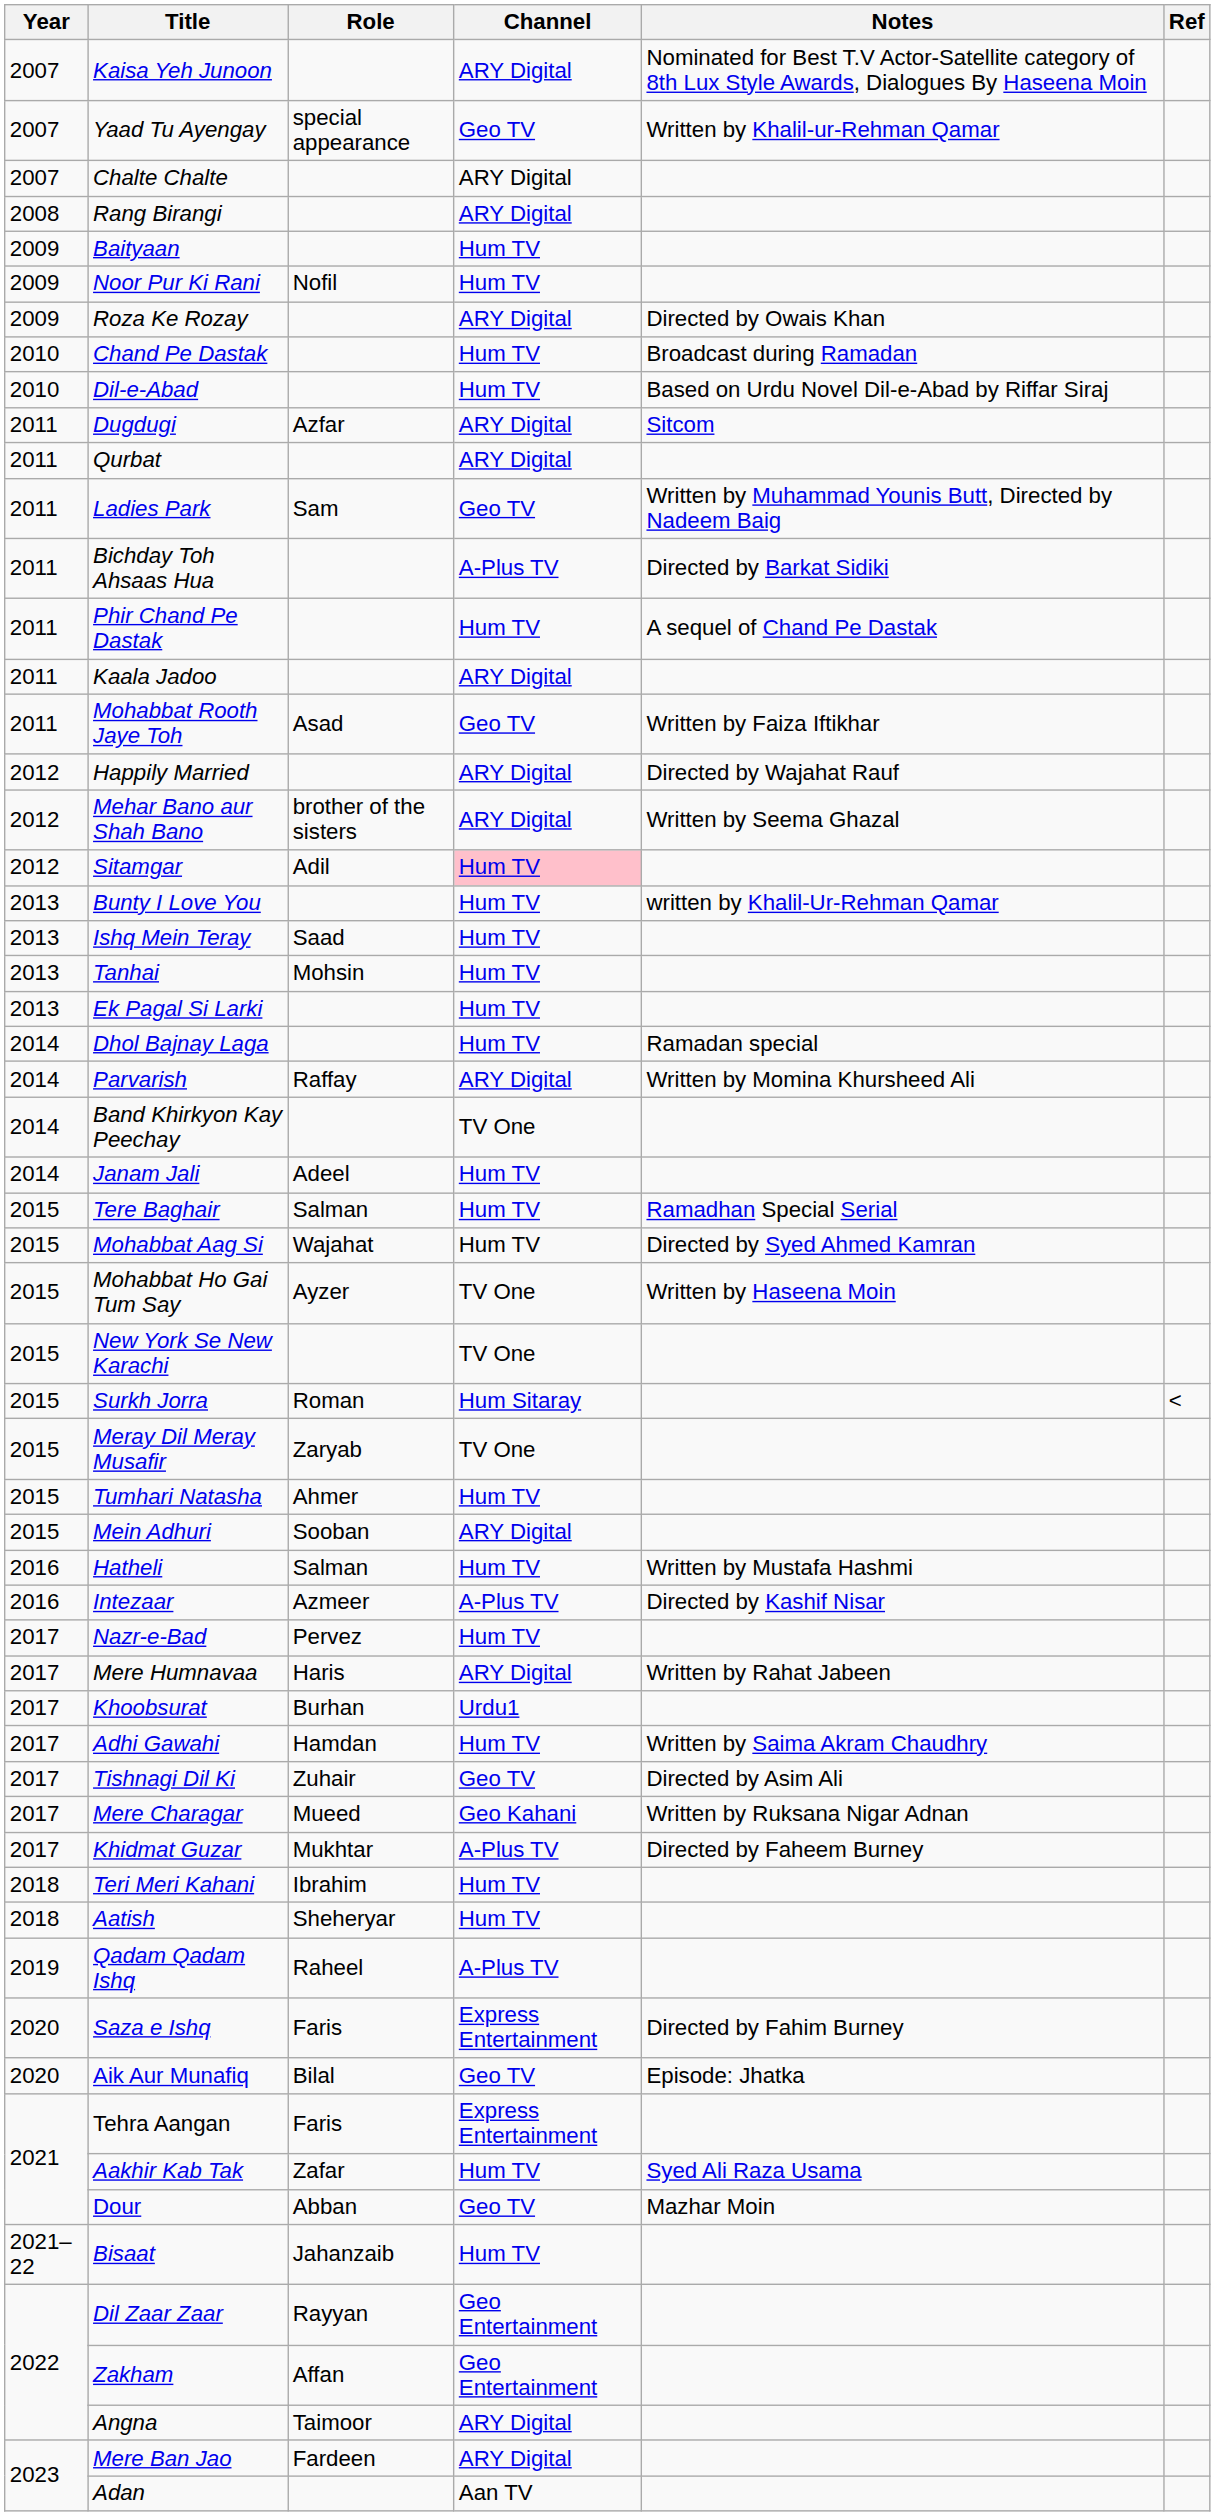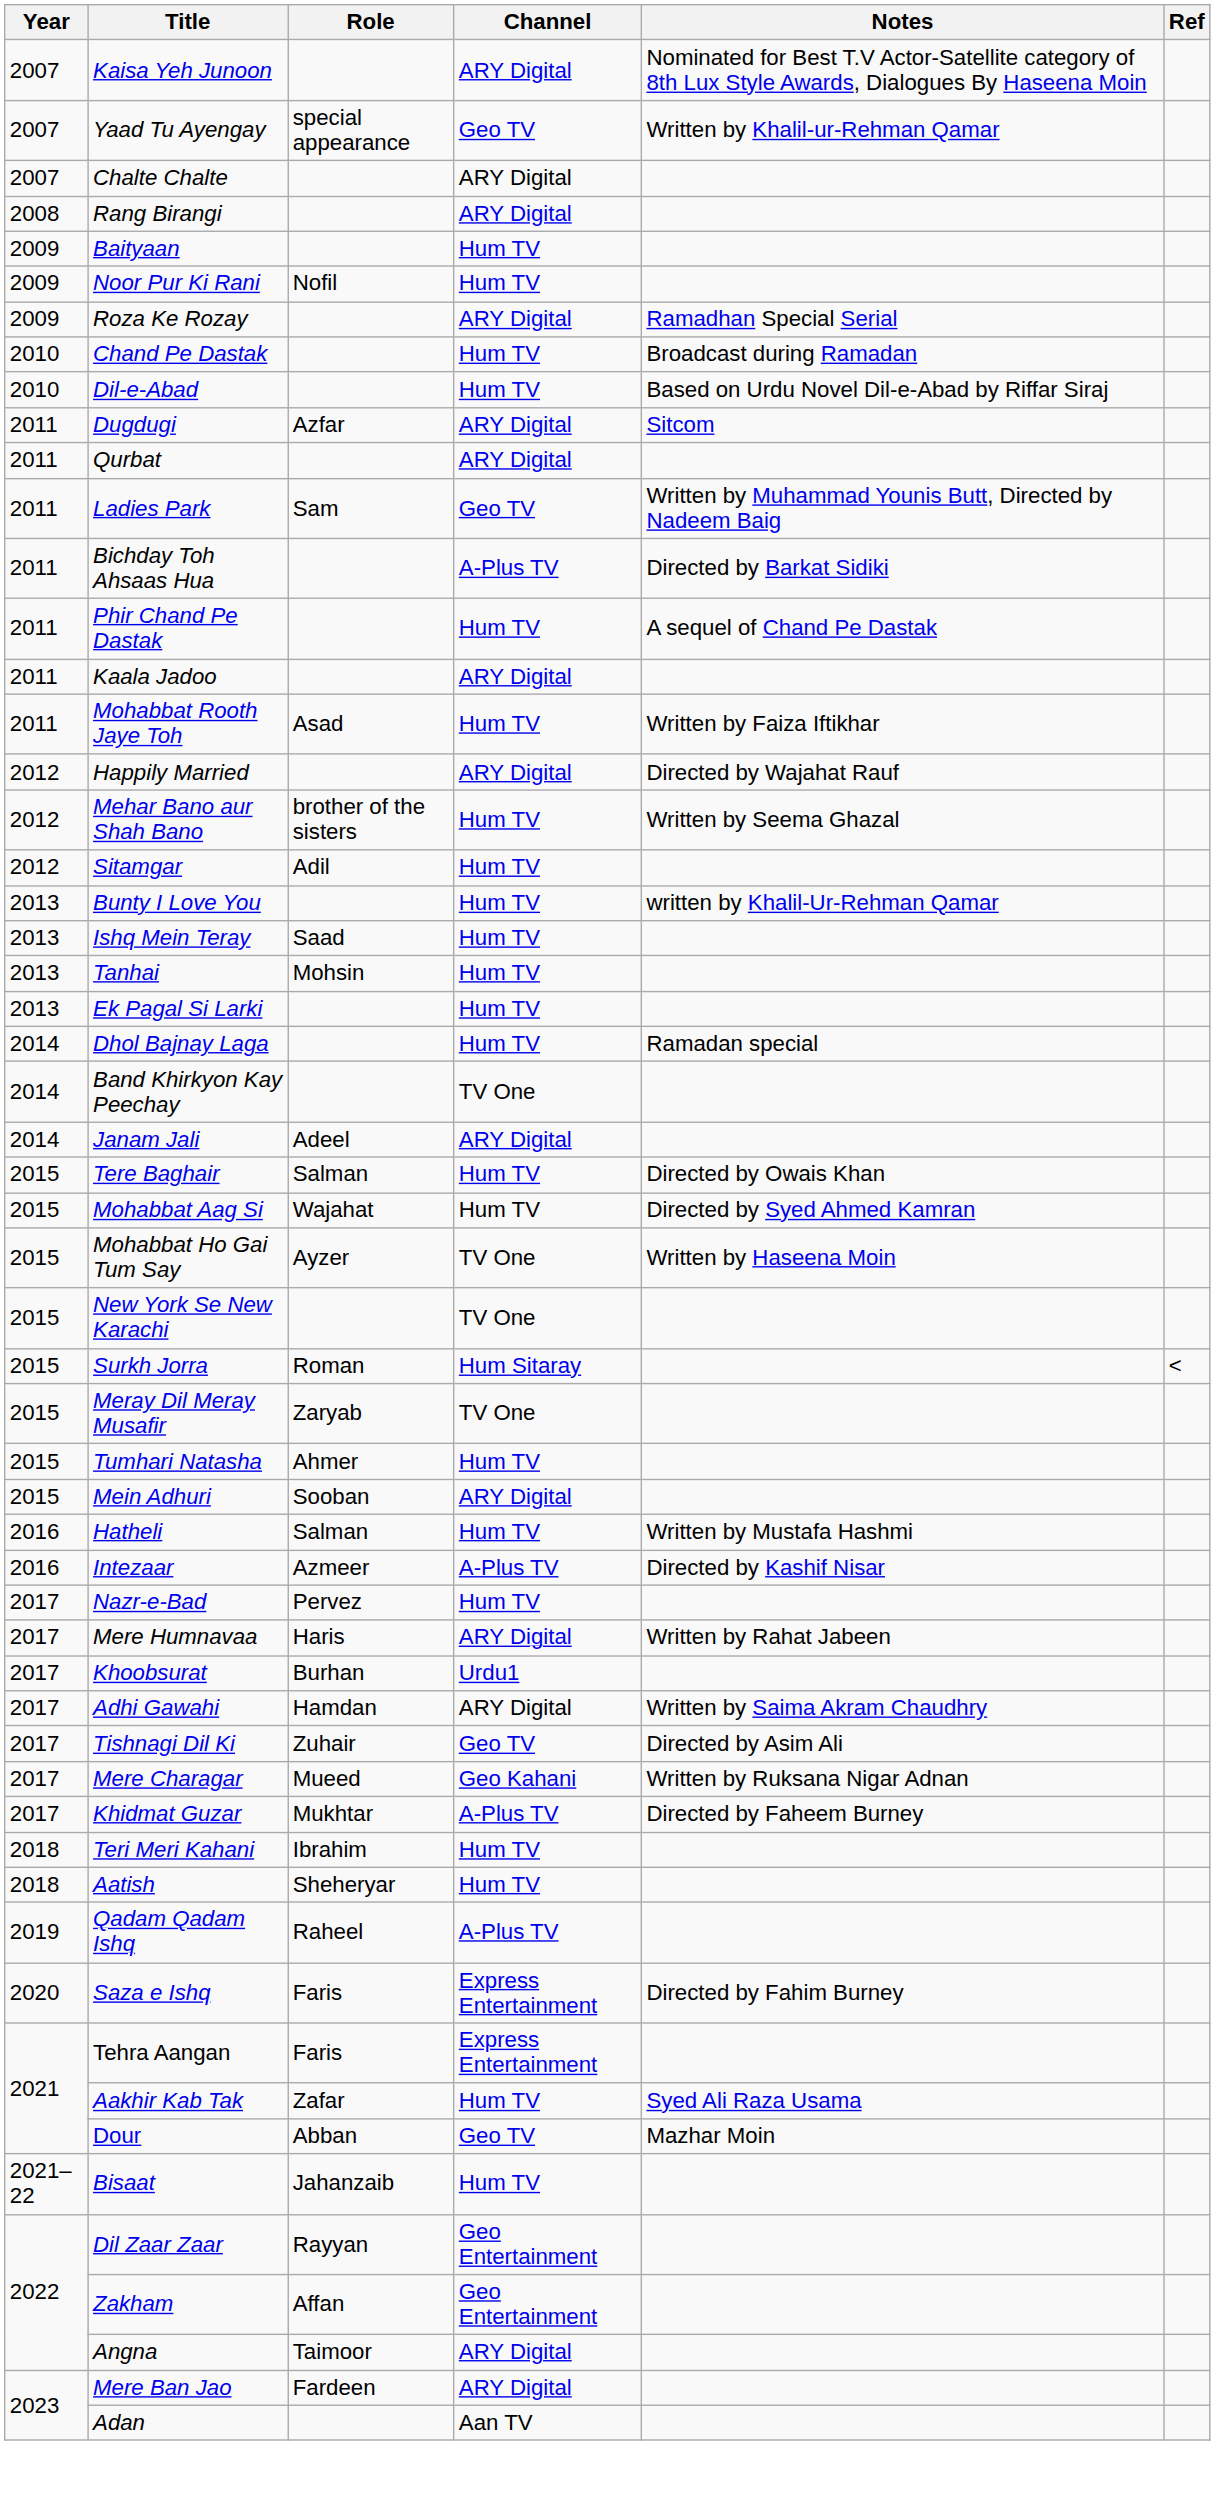 <table class="wikitable">
 <tr>
 <th>Year</th>
 <th>Title</th>
 <th>Role</th>
 <th>Channel</th>
 <th>Notes</th>
 <th>Ref</th>
 </tr>
 <tr>
 <td>2007</td>
 <td><em><a href='#'>Kaisa Yeh Junoon</a></em></td>
 <td></td>
 <td><a href='#'>ARY Digital</a></td>
 <td>Nominated for Best T.V Actor-Satellite category of <a href='#'>8th Lux Style Awards</a>, Dialogues By <a href='#'>Haseena Moin</a></td>
 <td></td>
 </tr>
 <tr>
 <td>2007</td>
 <td><em>Yaad Tu Ayengay</em></td>
 <td>special appearance</td>
 <td><a href='#'>Geo TV</a></td>
 <td>Written by <a href='#'>Khalil-ur-Rehman Qamar</a></td>
 <td></td>
 </tr>
 <tr>
 <td>2007</td>
 <td><em>Chalte Chalte</em></td>
 <td></td>
 <td>ARY Digital</td>
 <td></td>
 <td></td>
 </tr>
 <tr>
 <td>2008</td>
 <td><em>Rang Birangi</em></td>
 <td></td>
 <td><a href='#'>ARY Digital</a></td>
 <td></td>
 <td></td>
 </tr>
 <tr>
 <td>2009</td>
 <td><em><a href='#'>Baityaan</a></em></td>
 <td></td>
 <td><a href='#'>Hum TV</a></td>
 <td></td>
 <td></td>
 </tr>
 <tr>
 <td>2009</td>
 <td><em><a href='#'>Noor Pur Ki Rani</a></em></td>
 <td>Nofil</td>
 <td><a href='#'>Hum TV</a></td>
 <td></td>
 <td></td>
 </tr>
 <tr>
 <td>2009</td>
 <td><em>Roza Ke Rozay</em></td>
 <td></td>
 <td><a href='#'>ARY Digital</a></td>
-<td>Directed by Owais Khan</td>
+<td><a href='#'>Ramadhan</a> Special <a href='#'>Serial</a></td>
 <td></td>
 </tr>
 <tr>
 <td>2010</td>
 <td><em><a href='#'>Chand Pe Dastak</a></em></td>
 <td></td>
 <td><a href='#'>Hum TV</a></td>
 <td>Broadcast during <a href='#'>Ramadan</a></td>
 <td></td>
 </tr>
 <tr>
 <td>2010</td>
 <td><em><a href='#'>Dil-e-Abad</a></em></td>
 <td></td>
 <td><a href='#'>Hum TV</a></td>
 <td>Based on Urdu Novel Dil-e-Abad by Riffar Siraj</td>
 <td></td>
 </tr>
 <tr>
 <td>2011</td>
 <td><em><a href='#'>Dugdugi</a></em></td>
 <td>Azfar</td>
 <td><a href='#'>ARY Digital</a></td>
 <td><a href='#'>Sitcom</a></td>
 <td></td>
 </tr>
 <tr>
 <td>2011</td>
 <td><em>Qurbat</em></td>
 <td></td>
 <td><a href='#'>ARY Digital</a></td>
 <td></td>
 <td></td>
 </tr>
 <tr>
 <td>2011</td>
 <td><em><a href='#'>Ladies Park</a></em></td>
 <td>Sam</td>
 <td><a href='#'>Geo TV</a></td>
 <td>Written by <a href='#'>Muhammad Younis Butt</a>, Directed by <a href='#'>Nadeem Baig</a></td>
 <td></td>
 </tr>
 <tr>
 <td>2011</td>
 <td><em>Bichday Toh Ahsaas Hua</em></td>
 <td></td>
 <td><a href='#'>A-Plus TV</a></td>
 <td>Directed by <a href='#'>Barkat Sidiki</a></td>
 <td></td>
 </tr>
 <tr>
 <td>2011</td>
 <td><em><a href='#'>Phir Chand Pe Dastak</a></em></td>
 <td></td>
 <td><a href='#'>Hum TV</a></td>
 <td>A sequel of <a href='#'>Chand Pe Dastak</a></td>
 <td></td>
 </tr>
 <tr>
 <td>2011</td>
 <td><em>Kaala Jadoo</em></td>
 <td></td>
 <td><a href='#'>ARY Digital</a></td>
 <td></td>
 <td></td>
 </tr>
 <tr>
 <td>2011</td>
 <td><em><a href='#'>Mohabbat Rooth Jaye Toh</a></em></td>
 <td>Asad</td>
-<td><a href='#'>Geo TV</a></td>
+<td><a href='#'>Hum TV</a></td>
 <td>Written by Faiza Iftikhar</td>
 <td></td>
 </tr>
 <tr>
 <td>2012</td>
 <td><em>Happily Married</em></td>
 <td></td>
 <td><a href='#'>ARY Digital</a></td>
 <td>Directed by Wajahat Rauf</td>
 <td></td>
 </tr>
 <tr>
 <td>2012</td>
 <td><em><a href='#'>Mehar Bano aur Shah Bano</a></em></td>
 <td>brother of the sisters</td>
-<td><a href='#'>ARY Digital</a></td>
+<td><a href='#'>Hum TV</a></td>
 <td>Written by Seema Ghazal</td>
 <td></td>
 </tr>
 <tr>
 <td>2012</td>
 <td><em><a href='#'>Sitamgar</a></em></td>
 <td>Adil</td>
-<td style="background: pink;"><a href='#'>Hum TV</a></td>
+<td><a href='#'>Hum TV</a></td>
 <td></td>
 <td></td>
 </tr>
 <tr>
 <td>2013</td>
 <td><em><a href='#'>Bunty I Love You</a></em></td>
 <td></td>
 <td><a href='#'>Hum TV</a></td>
 <td>written by <a href='#'>Khalil-Ur-Rehman Qamar</a></td>
 <td></td>
 </tr>
 <tr>
 <td>2013</td>
 <td><em><a href='#'>Ishq Mein Teray</a></em></td>
 <td>Saad</td>
 <td><a href='#'>Hum TV</a></td>
 <td></td>
 <td></td>
 </tr>
 <tr>
 <td>2013</td>
 <td><em><a href='#'>Tanhai</a></em></td>
 <td>Mohsin</td>
 <td><a href='#'>Hum TV</a></td>
 <td></td>
 <td></td>
 </tr>
 <tr>
 <td>2013</td>
 <td><em><a href='#'>Ek Pagal Si Larki</a></em></td>
 <td></td>
 <td><a href='#'>Hum TV</a></td>
 <td></td>
 <td></td>
 </tr>
 <tr>
 <td>2014</td>
 <td><em><a href='#'>Dhol Bajnay Laga</a></em></td>
 <td></td>
 <td><a href='#'>Hum TV</a></td>
 <td>Ramadan special</td>
 <td></td>
 </tr>
 <tr>
 <td>2014</td>
-<td><em><a href='#'>Parvarish</a></em></td>
-<td>Raffay</td>
-<td><a href='#'>ARY Digital</a></td>
-<td>Written by Momina Khursheed Ali</td>
-<td></td>
-</tr>
-<tr>
-<td>2014</td>
 <td><em>Band Khirkyon Kay Peechay</em></td>
 <td></td>
 <td>TV One</td>
 <td></td>
 <td></td>
 </tr>
 <tr>
 <td>2014</td>
 <td><em><a href='#'>Janam Jali</a></em></td>
 <td>Adeel</td>
-<td><a href='#'>Hum TV</a></td>
+<td><a href='#'>ARY Digital</a></td>
 <td></td>
 <td></td>
 </tr>
 <tr>
 <td>2015</td>
 <td><em><a href='#'>Tere Baghair</a></em></td>
 <td>Salman</td>
 <td><a href='#'>Hum TV</a></td>
-<td><a href='#'>Ramadhan</a> Special <a href='#'>Serial</a></td>
+<td>Directed by Owais Khan</td>
 <td></td>
 </tr>
 <tr>
 <td>2015</td>
 <td><em><a href='#'>Mohabbat Aag Si</a></em></td>
 <td>Wajahat</td>
 <td>Hum TV</td>
 <td>Directed by	<a href='#'>Syed Ahmed Kamran</a></td>
 <td></td>
 </tr>
 <tr>
 <td>2015</td>
 <td><em>Mohabbat Ho Gai Tum Say</em></td>
 <td>Ayzer</td>
 <td>TV One</td>
 <td>Written by <a href='#'>Haseena Moin</a></td>
 <td></td>
 </tr>
 <tr>
 <td>2015</td>
 <td><em><a href='#'>New York Se New Karachi</a></em></td>
 <td></td>
 <td>TV One</td>
 <td></td>
 <td></td>
 </tr>
 <tr>
 <td>2015</td>
 <td><em><a href='#'>Surkh Jorra</a></em></td>
 <td>Roman</td>
 <td><a href='#'>Hum Sitaray</a></td>
 <td></td>
 <td><</td>
 </tr>
 <tr>
 <td>2015</td>
 <td><em><a href='#'>Meray Dil Meray Musafir</a></em></td>
 <td>Zaryab</td>
 <td>TV One</td>
 <td></td>
 <td></td>
 </tr>
 <tr>
 <td>2015</td>
 <td><em><a href='#'>Tumhari Natasha</a></em></td>
 <td>Ahmer</td>
 <td><a href='#'>Hum TV</a></td>
 <td></td>
 <td></td>
 </tr>
 <tr>
 <td>2015</td>
 <td><em><a href='#'>Mein Adhuri</a></em></td>
 <td>Sooban</td>
 <td><a href='#'>ARY Digital</a></td>
 <td></td>
 <td></td>
 </tr>
 <tr>
 <td>2016</td>
 <td><em><a href='#'>Hatheli</a></em></td>
 <td>Salman</td>
 <td><a href='#'>Hum TV</a></td>
 <td>Written by Mustafa Hashmi</td>
 <td></td>
 </tr>
 <tr>
 <td>2016</td>
 <td><em><a href='#'>Intezaar</a></em></td>
 <td>Azmeer</td>
 <td><a href='#'>A-Plus TV</a></td>
 <td>Directed by <a href='#'>Kashif Nisar</a></td>
 <td></td>
 </tr>
 <tr>
 <td>2017</td>
 <td><em><a href='#'>Nazr-e-Bad</a></em></td>
 <td>Pervez</td>
 <td><a href='#'>Hum TV</a></td>
 <td></td>
 <td></td>
 </tr>
 <tr>
 <td>2017</td>
 <td><em>Mere Humnavaa</em></td>
 <td>Haris</td>
 <td><a href='#'>ARY Digital</a></td>
 <td>Written by Rahat Jabeen</td>
 <td></td>
 </tr>
 <tr>
 <td>2017</td>
 <td><em><a href='#'>Khoobsurat</a></em></td>
 <td>Burhan</td>
 <td><a href='#'>Urdu1</a></td>
 <td></td>
 <td></td>
 </tr>
 <tr>
 <td>2017</td>
 <td><em><a href='#'>Adhi Gawahi</a></em></td>
 <td>Hamdan</td>
-<td><a href='#'>Hum TV</a></td>
+<td>ARY Digital</td>
 <td>Written by <a href='#'>Saima Akram Chaudhry</a></td>
 <td></td>
 </tr>
 <tr>
 <td>2017</td>
 <td><em><a href='#'>Tishnagi Dil Ki</a></em></td>
 <td>Zuhair</td>
 <td><a href='#'>Geo TV</a></td>
 <td>Directed by	Asim Ali</td>
 <td></td>
 </tr>
 <tr>
 <td>2017</td>
 <td><em><a href='#'>Mere Charagar</a></em></td>
 <td>Mueed</td>
 <td><a href='#'>Geo Kahani</a></td>
 <td>Written by Ruksana Nigar Adnan</td>
 <td></td>
 </tr>
 <tr>
 <td>2017</td>
 <td><em><a href='#'>Khidmat Guzar</a></em></td>
 <td>Mukhtar</td>
 <td><a href='#'>A-Plus TV</a></td>
 <td>Directed by Faheem Burney</td>
 <td></td>
 </tr>
 <tr>
 <td>2018</td>
 <td><em><a href='#'>Teri Meri Kahani</a></em></td>
 <td>Ibrahim</td>
 <td><a href='#'>Hum TV</a></td>
 <td></td>
 <td></td>
 </tr>
 <tr>
 <td>2018</td>
 <td><em><a href='#'>Aatish</a></em></td>
 <td>Sheheryar</td>
 <td><a href='#'>Hum TV</a></td>
 <td></td>
 <td></td>
 </tr>
 <tr>
 <td>2019</td>
 <td><em><a href='#'>Qadam Qadam Ishq</a></em></td>
 <td>Raheel</td>
 <td><a href='#'>A-Plus TV</a></td>
 <td></td>
 <td></td>
 </tr>
 <tr>
 <td>2020</td>
 <td><em><a href='#'>Saza e Ishq</a></em></td>
 <td>Faris</td>
 <td><a href='#'>Express Entertainment</a></td>
 <td>Directed by Fahim Burney</td>
-<td></td>
-</tr>
-<tr>
-<td>2020</td>
-<td><a href='#'>Aik Aur Munafiq</a></td>
-<td>Bilal</td>
-<td><a href='#'>Geo TV</a></td>
-<td>Episode: Jhatka</td>
 <td></td>
 </tr>
 <tr>
 <td rowspan="3">2021</td>
 <td>Tehra Aangan</td>
 <td>Faris</td>
 <td><a href='#'>Express Entertainment</a></td>
 <td></td>
 <td></td>
 </tr>
 <tr>
 <td><em><a href='#'>Aakhir Kab Tak</a></em></td>
 <td>Zafar</td>
 <td><a href='#'>Hum TV</a></td>
 <td><a href='#'>Syed Ali Raza Usama</a></td>
 <td></td>
 </tr>
 <tr>
 <td><a href='#'>Dour</a></td>
 <td>Abban</td>
 <td><a href='#'>Geo TV</a></td>
 <td>Mazhar Moin</td>
 <td></td>
 </tr>
 <tr>
 <td>2021–22</td>
 <td><em><a href='#'>Bisaat</a></em></td>
 <td>Jahanzaib</td>
 <td><a href='#'>Hum TV</a></td>
 <td></td>
 <td></td>
 </tr>
 <tr>
 <td rowspan="3">2022</td>
 <td><em><a href='#'>Dil Zaar Zaar</a></em></td>
 <td>Rayyan</td>
 <td><a href='#'>Geo Entertainment</a></td>
 <td></td>
 <td></td>
 </tr>
 <tr>
 <td><em><a href='#'>Zakham</a></em></td>
 <td>Affan</td>
 <td><a href='#'>Geo Entertainment</a></td>
 <td></td>
 <td></td>
 </tr>
 <tr>
 <td><em>Angna</em></td>
 <td>Taimoor</td>
 <td><a href='#'>ARY Digital</a></td>
 <td></td>
 <td></td>
 </tr>
 <tr>
 <td rowspan="2">2023</td>
 <td><em><a href='#'>Mere Ban Jao</a></em></td>
 <td>Fardeen</td>
 <td><a href='#'>ARY Digital</a></td>
 <td></td>
 <td></td>
 </tr>
 <tr>
 <td><em>Adan</em></td>
 <td></td>
 <td>Aan TV</td>
 <td></td>
 <td></td>
 </tr>
 </table>
